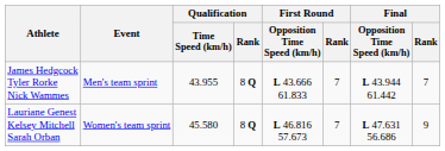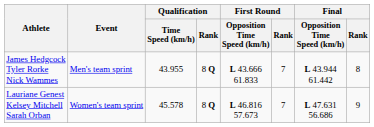 <table class=wikitable style=font-size:90%;text-align:center>
 <tr>
 <th rowspan=2>Athlete</th>
 <th rowspan=2>Event</th>
 <th colspan=2>Qualification</th>
 <th colspan=2>First Round</th>
 <th colspan=2>Final</th>
 </tr>
 <tr style=font-size:95%>
 <th>Time<br>Speed (km/h)</th>
 <th>Rank</th>
 <th>Opposition<br>Time<br>Speed (km/h)</th>
 <th>Rank</th>
 <th>Opposition<br>Time<br>Speed (km/h)</th>
 <th>Rank</th>
 </tr>
 <tr>
 <td align=left><a href='#'>James Hedgcock</a><br><a href='#'>Tyler Rorke</a><br><a href='#'>Nick Wammes</a></td>
 <td align=left><a href='#'>Men's team sprint</a></td>
 <td>43.955</td>
 <td>8 <strong>Q</strong></td>
 <td><br><strong>L</strong> 43.666<br> 61.833</td>
 <td>7</td>
 <td><br><strong>L</strong> 43.944<br> 61.442</td>
-<td>7</td>
+<td>8</td>
 </tr>
 <tr>
 <td align=left><a href='#'>Lauriane Genest</a><br><a href='#'>Kelsey Mitchell</a><br><a href='#'>Sarah Orban</a></td>
 <td align=left><a href='#'>Women's team sprint</a></td>
-<td>45.580</td>
+<td>45.578</td>
 <td>8 <strong>Q</strong></td>
 <td><br><strong>L</strong> 46.816<br> 57.673</td>
 <td>7</td>
 <td><br><strong>L</strong> 47.631<br> 56.686</td>
 <td>9</td>
 </tr>
 </table>
